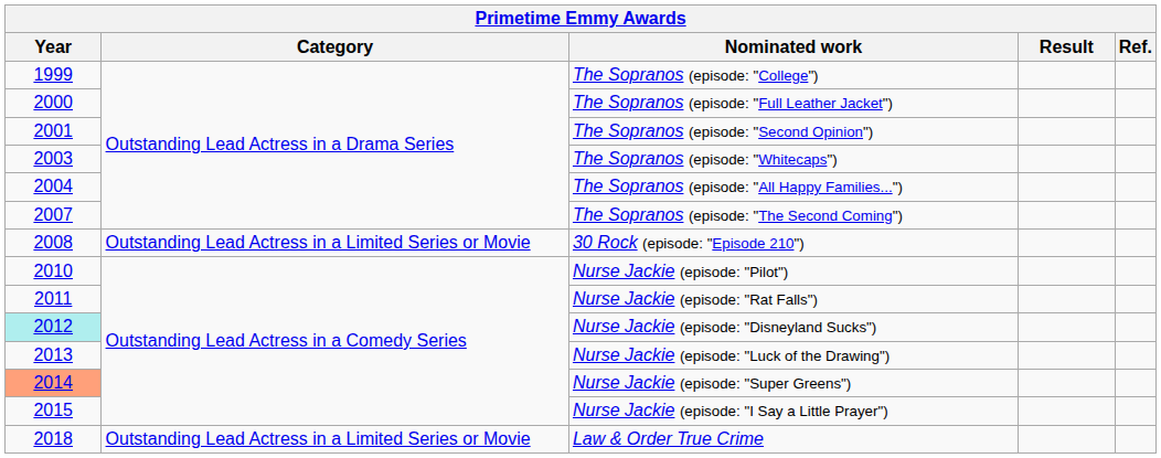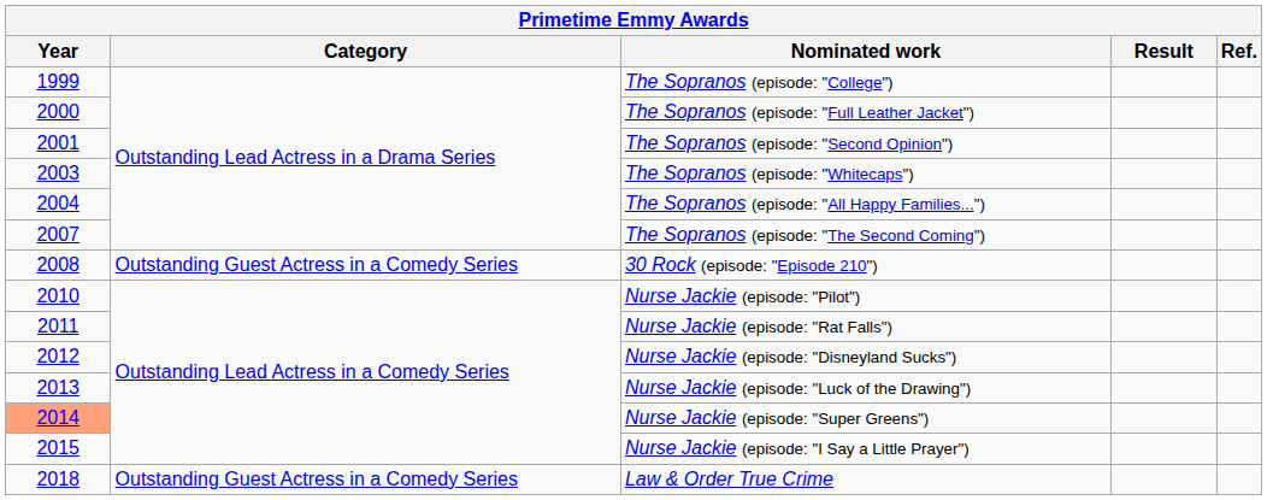 <table class=wikitable>
 <tr>
 <th colspan=5><a href='#'>Primetime Emmy Awards</a></th>
 </tr>
 <tr>
 <th scope="col" style="width:5em;">Year</th>
 <th scope="col" style="width:26em;">Category</th>
 <th scope="col" style="width:25em;">Nominated work</th>
 <th scope="col" style="width:5em;">Result</th>
 <th>Ref.</th>
 </tr>
 <tr>
 <td style="text-align:center;"><a href='#'>1999</a></td>
 <td rowspan=6><a href='#'>Outstanding Lead Actress in a Drama Series</a></td>
 <td><em><a href='#'>The Sopranos</a></em> <small>(episode: "<a href='#'>College</a>") </small></td>
 <td></td>
 <td></td>
 </tr>
 <tr>
 <td style="text-align:center;"><a href='#'>2000</a></td>
 <td><em><a href='#'>The Sopranos</a></em> <small>(episode: "<a href='#'>Full Leather Jacket</a>") </small></td>
 <td></td>
 <td></td>
 </tr>
 <tr>
 <td style="text-align:center;"><a href='#'>2001</a></td>
 <td><em><a href='#'>The Sopranos</a></em> <small>(episode: "<a href='#'>Second Opinion</a>") </small></td>
 <td></td>
 <td></td>
 </tr>
 <tr>
 <td style="text-align:center;"><a href='#'>2003</a></td>
 <td><em><a href='#'>The Sopranos</a></em> <small>(episode: "<a href='#'>Whitecaps</a>") </small></td>
 <td></td>
 <td></td>
 </tr>
 <tr>
 <td style="text-align:center;"><a href='#'>2004</a></td>
 <td><em><a href='#'>The Sopranos</a></em> <small>(episode: "<a href='#'>All Happy Families...</a>") </small></td>
 <td></td>
 <td></td>
 </tr>
 <tr>
 <td style="text-align:center;"><a href='#'>2007</a></td>
 <td><em><a href='#'>The Sopranos</a></em> <small>(episode: "<a href='#'>The Second Coming</a>") </small></td>
 <td></td>
 <td></td>
 </tr>
 <tr>
 <td style="text-align:center;"><a href='#'>2008</a></td>
-<td><a href='#'>Outstanding Lead Actress in a Limited Series or Movie</a></td>
+<td><a href='#'>Outstanding Guest Actress in a Comedy Series</a></td>
 <td><em><a href='#'>30 Rock</a></em> <small> (episode: "<a href='#'>Episode 210</a>") </small></td>
 <td></td>
 <td></td>
 </tr>
 <tr>
 <td style="text-align:center;"><a href='#'>2010</a></td>
 <td rowspan=6><a href='#'>Outstanding Lead Actress in a Comedy Series</a></td>
 <td><em><a href='#'>Nurse Jackie</a></em> <small> (episode: "Pilot") </small></td>
 <td></td>
 <td></td>
 </tr>
 <tr>
 <td style="text-align:center;"><a href='#'>2011</a></td>
 <td><em><a href='#'>Nurse Jackie</a></em> <small> (episode: "Rat Falls") </small></td>
 <td></td>
 <td></td>
 </tr>
 <tr>
-<td style="background: paleturquoise; text-align:center;"><a href='#'>2012</a></td>
+<td style="text-align:center;"><a href='#'>2012</a></td>
 <td><em><a href='#'>Nurse Jackie</a></em> <small> (episode: "Disneyland Sucks") </small></td>
 <td></td>
 <td></td>
 </tr>
 <tr>
 <td style="text-align:center;"><a href='#'>2013</a></td>
 <td><em><a href='#'>Nurse Jackie</a></em> <small> (episode: "Luck of the Drawing") </small></td>
 <td></td>
 <td></td>
 </tr>
 <tr>
 <td style="background: lightsalmon; text-align:center;"><a href='#'>2014</a></td>
 <td><em><a href='#'>Nurse Jackie</a></em> <small> (episode: "Super Greens") </small></td>
 <td></td>
 <td></td>
 </tr>
 <tr>
 <td style="text-align:center;"><a href='#'>2015</a></td>
 <td><em><a href='#'>Nurse Jackie</a></em> <small> (episode: "I Say a Little Prayer") </small></td>
 <td></td>
 <td></td>
 </tr>
 <tr>
 <td style="text-align:center;"><a href='#'>2018</a></td>
-<td><a href='#'>Outstanding Lead Actress in a Limited Series or Movie</a></td>
+<td><a href='#'>Outstanding Guest Actress in a Comedy Series</a></td>
 <td><em><a href='#'>Law & Order True Crime</a></em></td>
 <td></td>
 <td></td>
 </tr>
 <tr>
 </tr>
 </table>
